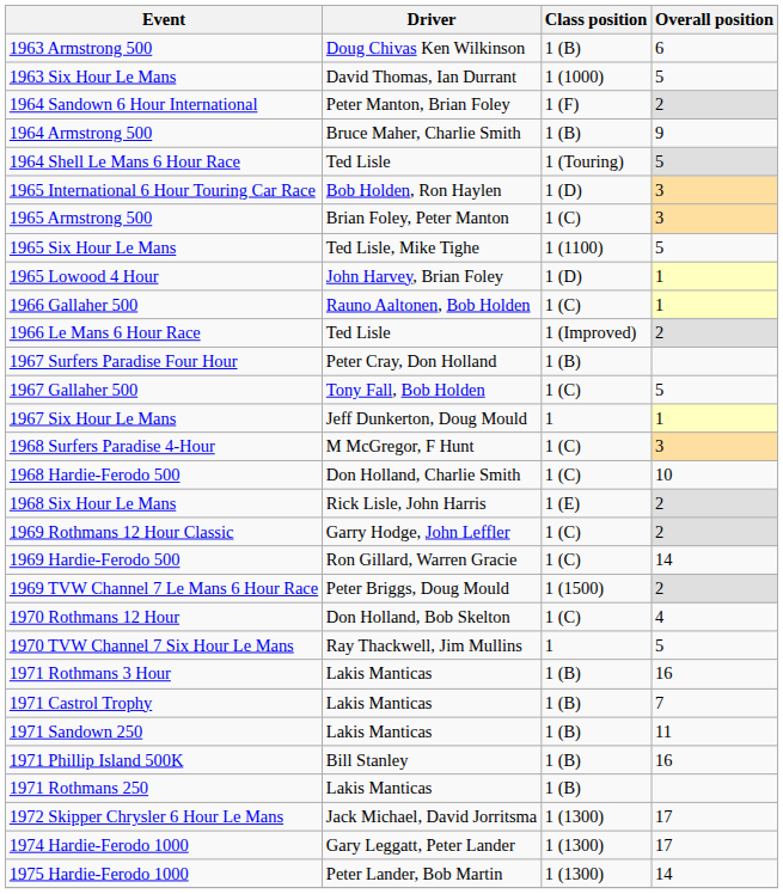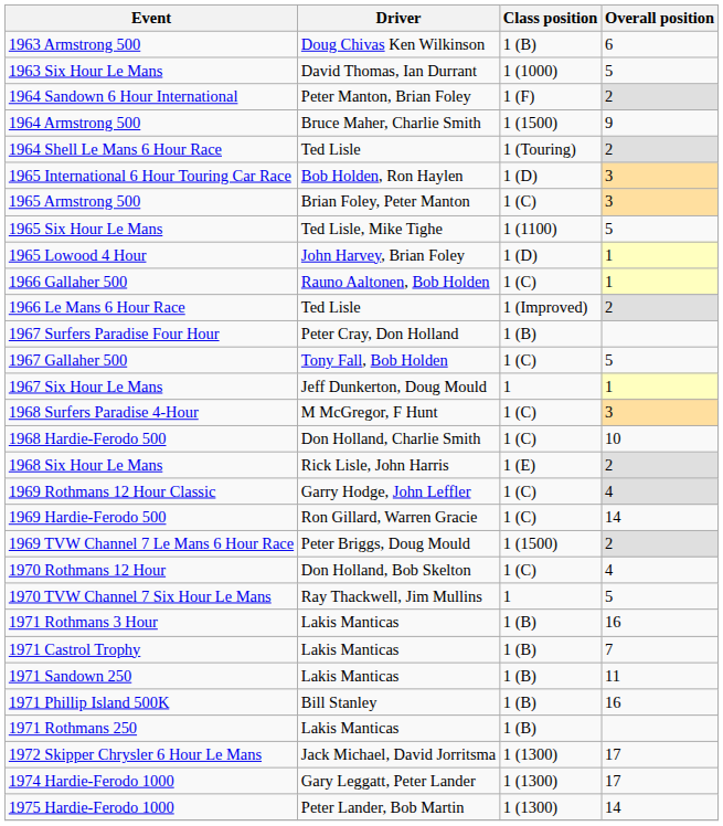 <table class="wikitable sortable" style="font-size: 95%; ">
 <tr>
 <th>Event</th>
 <th>Driver</th>
 <th>Class position</th>
 <th>Overall position</th>
 </tr>
 <tr>
 <td><a href='#'>1963 Armstrong 500</a></td>
 <td><a href='#'>Doug Chivas</a> Ken Wilkinson</td>
 <td>1 (B)</td>
 <td>6</td>
 </tr>
 <tr>
 <td><a href='#'>1963 Six Hour Le Mans</a></td>
 <td>David Thomas, Ian Durrant</td>
 <td>1 (1000)</td>
 <td>5</td>
 </tr>
 <tr>
 <td><a href='#'>1964 Sandown 6 Hour International</a></td>
 <td>Peter Manton, Brian Foley</td>
 <td>1 (F)</td>
 <td style="background:#dfdfdf;">2</td>
 </tr>
 <tr>
 <td><a href='#'>1964 Armstrong 500</a></td>
 <td>Bruce Maher, Charlie Smith</td>
-<td>1 (B)</td>
+<td>1 (1500)</td>
 <td>9</td>
 </tr>
 <tr>
 <td><a href='#'>1964 Shell Le Mans 6 Hour Race</a></td>
 <td>Ted Lisle</td>
 <td>1 (Touring)</td>
-<td style="background:#dfdfdf;">5</td>
+<td style="background:#dfdfdf;">2</td>
 </tr>
 <tr>
 <td><a href='#'>1965 International 6 Hour Touring Car Race</a></td>
 <td><a href='#'>Bob Holden</a>, Ron Haylen</td>
 <td>1 (D)</td>
 <td style="background:#ffdf9f;">3</td>
 </tr>
 <tr>
 <td><a href='#'>1965 Armstrong 500</a></td>
 <td>Brian Foley, Peter Manton</td>
 <td>1 (C)</td>
 <td style="background:#ffdf9f;">3</td>
 </tr>
 <tr>
 <td><a href='#'>1965 Six Hour Le Mans</a></td>
 <td>Ted Lisle, Mike Tighe</td>
 <td>1 (1100)</td>
 <td>5</td>
 </tr>
 <tr>
 <td><a href='#'>1965 Lowood 4 Hour</a></td>
 <td><a href='#'>John Harvey</a>, Brian Foley</td>
 <td>1 (D)</td>
 <td style="background:#ffffbf;">1</td>
 </tr>
 <tr>
 <td><a href='#'>1966 Gallaher 500</a></td>
 <td><a href='#'>Rauno Aaltonen</a>, <a href='#'>Bob Holden</a></td>
 <td>1 (C)</td>
 <td style="background:#ffffbf;">1</td>
 </tr>
 <tr>
 <td><a href='#'>1966 Le Mans 6 Hour Race</a></td>
 <td>Ted Lisle</td>
 <td>1 (Improved)</td>
 <td style="background:#dfdfdf;">2</td>
 </tr>
 <tr>
 <td><a href='#'>1967 Surfers Paradise Four Hour</a></td>
 <td>Peter Cray, Don Holland</td>
 <td>1 (B)</td>
 <td></td>
 </tr>
 <tr>
 <td><a href='#'>1967 Gallaher 500</a></td>
 <td><a href='#'>Tony Fall</a>, <a href='#'>Bob Holden</a></td>
 <td>1 (C)</td>
 <td>5</td>
 </tr>
 <tr>
 <td><a href='#'>1967 Six Hour Le Mans</a></td>
 <td>Jeff Dunkerton, Doug Mould</td>
 <td>1</td>
 <td style="background:#ffffbf;">1</td>
 </tr>
 <tr>
 <td><a href='#'>1968 Surfers Paradise 4-Hour</a></td>
 <td>M McGregor, F Hunt</td>
 <td>1 (C)</td>
 <td style="background:#ffdf9f;">3</td>
 </tr>
 <tr>
 <td><a href='#'>1968 Hardie-Ferodo 500</a></td>
 <td>Don Holland, Charlie Smith</td>
 <td>1 (C)</td>
 <td>10</td>
 </tr>
 <tr>
 <td><a href='#'>1968 Six Hour Le Mans</a></td>
 <td>Rick Lisle, John Harris</td>
 <td>1 (E)</td>
 <td style="background:#dfdfdf;">2</td>
 </tr>
 <tr>
 <td><a href='#'>1969 Rothmans 12 Hour Classic</a></td>
 <td>Garry Hodge, <a href='#'>John Leffler</a></td>
 <td>1 (C)</td>
-<td style="background:#dfdfdf;">2</td>
+<td style="background:#dfdfdf;">4</td>
 </tr>
 <tr>
 <td><a href='#'>1969 Hardie-Ferodo 500</a></td>
 <td>Ron Gillard, Warren Gracie</td>
 <td>1 (C)</td>
 <td>14</td>
 </tr>
 <tr>
 <td><a href='#'>1969 TVW Channel 7 Le Mans 6 Hour Race</a></td>
 <td>Peter Briggs, Doug Mould</td>
 <td>1 (1500)</td>
 <td style="background:#dfdfdf;">2</td>
 </tr>
 <tr>
 <td><a href='#'>1970 Rothmans 12 Hour</a></td>
 <td>Don Holland, Bob Skelton</td>
 <td>1 (C)</td>
 <td>4</td>
 </tr>
 <tr>
 <td><a href='#'>1970 TVW Channel 7 Six Hour Le Mans</a></td>
 <td>Ray Thackwell, Jim Mullins</td>
 <td>1</td>
 <td>5</td>
 </tr>
 <tr>
 <td><a href='#'>1971 Rothmans 3 Hour</a></td>
 <td>Lakis Manticas</td>
 <td>1 (B)</td>
 <td>16</td>
 </tr>
 <tr>
 <td><a href='#'>1971 Castrol Trophy</a></td>
 <td>Lakis Manticas</td>
 <td>1 (B)</td>
 <td>7</td>
 </tr>
 <tr>
 <td><a href='#'>1971 Sandown 250</a></td>
 <td>Lakis Manticas</td>
 <td>1 (B)</td>
 <td>11</td>
 </tr>
 <tr>
 <td><a href='#'>1971 Phillip Island 500K</a></td>
 <td>Bill Stanley</td>
 <td>1 (B)</td>
 <td>16</td>
 </tr>
 <tr>
 <td><a href='#'>1971 Rothmans 250</a></td>
 <td>Lakis Manticas</td>
 <td>1 (B)</td>
 <td></td>
 </tr>
 <tr>
 <td><a href='#'>1972 Skipper Chrysler 6 Hour Le Mans</a></td>
 <td>Jack Michael, David Jorritsma</td>
 <td>1 (1300)</td>
 <td>17</td>
 </tr>
 <tr>
 <td><a href='#'>1974 Hardie-Ferodo 1000</a></td>
 <td>Gary Leggatt, Peter Lander</td>
 <td>1 (1300)</td>
 <td>17</td>
 </tr>
 <tr>
 <td><a href='#'>1975 Hardie-Ferodo 1000</a></td>
 <td>Peter Lander, Bob Martin</td>
 <td>1 (1300)</td>
 <td>14</td>
 </tr>
 <tr>
 </tr>
 </table>
